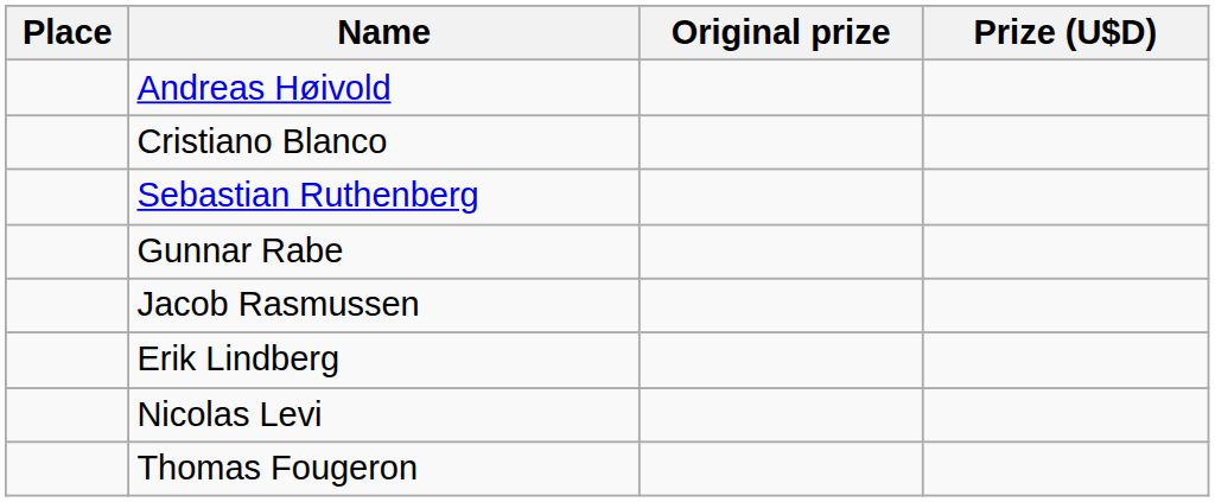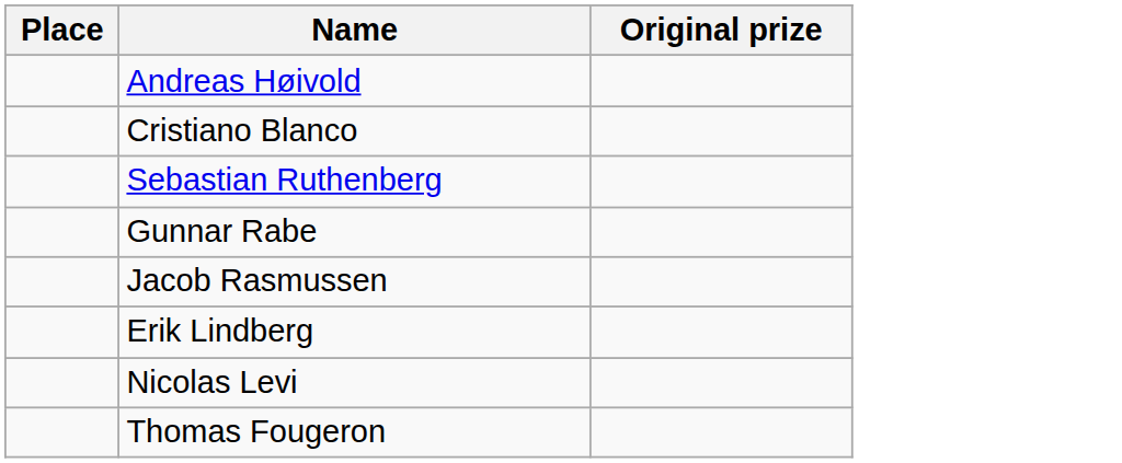 <table class="wikitable">
 <tr>
 <th width="50">Place</th>
 <th width="230">Name</th>
 <th width="125">Original prize</th>
-<th width="125">Prize (U$D)</th>
 </tr>
 <tr>
 <td></td>
 <td> <a href='#'>Andreas Høivold</a></td>
-<td></td>
 <td></td>
 </tr>
 <tr>
 <td></td>
 <td> Cristiano Blanco</td>
 <td></td>
-<td></td>
 </tr>
 <tr>
 <td></td>
 <td> <a href='#'>Sebastian Ruthenberg</a>  </td>
-<td></td>
 <td></td>
 </tr>
 <tr>
 <td></td>
 <td> Gunnar Rabe  </td>
 <td></td>
-<td></td>
 </tr>
 <tr>
 <td></td>
 <td> Jacob Rasmussen</td>
-<td></td>
 <td></td>
 </tr>
 <tr>
 <td></td>
 <td> Erik Lindberg</td>
 <td></td>
-<td></td>
 </tr>
 <tr>
 <td></td>
 <td> Nicolas Levi</td>
-<td></td>
 <td></td>
 </tr>
 <tr>
 <td></td>
 <td> Thomas Fougeron</td>
 <td></td>
-<td></td>
 </tr>
 </table>
